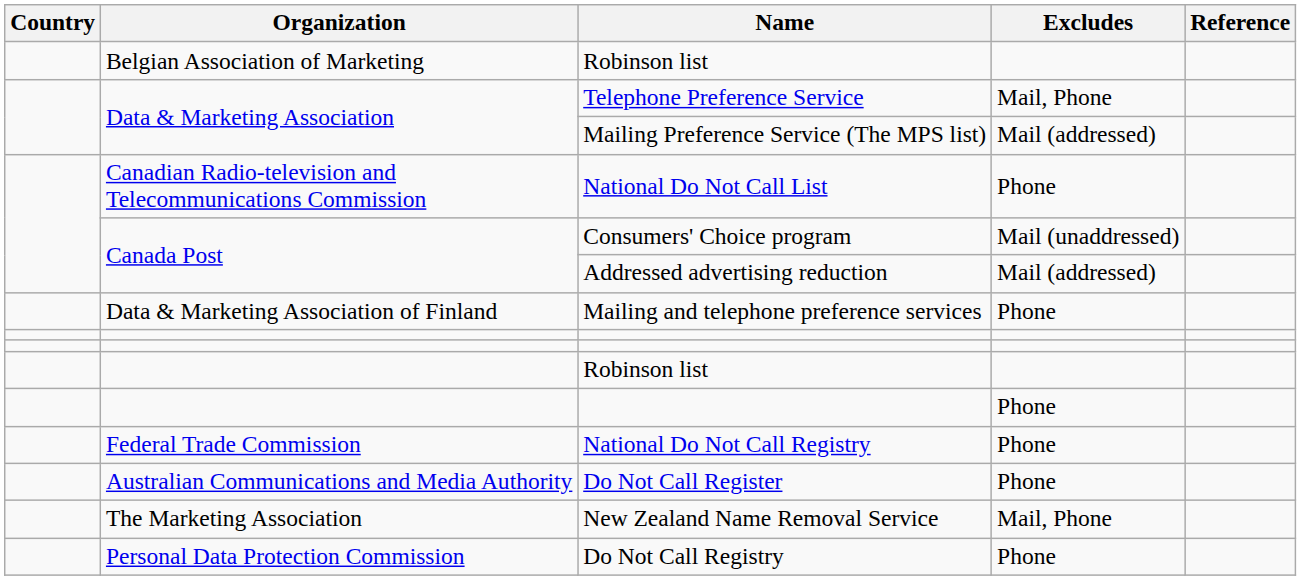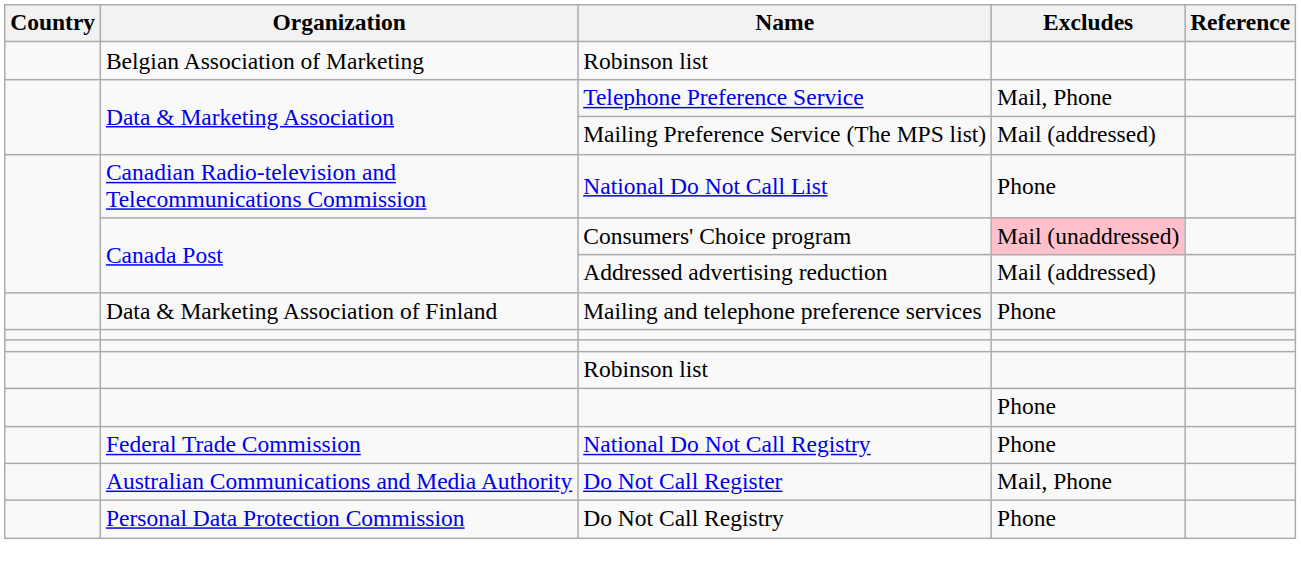 <table class="wikitable">
 <tr>
 <th>Country</th>
 <th>Organization</th>
 <th>Name</th>
 <th>Excludes</th>
 <th>Reference</th>
 </tr>
 <tr>
 <td></td>
 <td>Belgian Association of Marketing</td>
 <td>Robinson list</td>
 <td></td>
 <td></td>
 </tr>
 <tr>
 <td rowspan=2></td>
 <td rowspan=2><a href='#'>Data & Marketing Association</a></td>
 <td><a href='#'>Telephone Preference Service</a></td>
 <td>Mail, Phone</td>
 <td></td>
 </tr>
 <tr>
 <td>Mailing Preference Service (The MPS list)</td>
 <td>Mail (addressed)</td>
 <td></td>
 </tr>
 <tr>
 <td rowspan=3></td>
 <td><a href='#'>Canadian Radio-television and<br>Telecommunications Commission</a></td>
 <td><a href='#'>National Do Not Call List</a></td>
 <td>Phone</td>
 <td></td>
 </tr>
 <tr>
 <td rowspan=2><a href='#'>Canada Post</a></td>
 <td>Consumers' Choice program</td>
-<td>Mail (unaddressed)</td>
+<td style="background: pink;">Mail (unaddressed)</td>
 <td></td>
 </tr>
 <tr>
 <td>Addressed advertising reduction</td>
 <td>Mail (addressed)</td>
 <td></td>
 </tr>
 <tr>
 <td></td>
 <td>Data & Marketing Association of Finland</td>
 <td>Mailing and telephone preference services</td>
 <td>Phone</td>
 <td></td>
 </tr>
 <tr>
 <td></td>
 <td></td>
 <td></td>
 <td></td>
 <td></td>
 </tr>
 <tr>
 <td></td>
 <td></td>
 <td></td>
 <td></td>
 <td></td>
 </tr>
 <tr>
 <td></td>
 <td></td>
 <td>Robinson list</td>
 <td></td>
 <td></td>
 </tr>
 <tr>
 <td></td>
 <td></td>
 <td></td>
 <td>Phone</td>
 <td></td>
 </tr>
 <tr>
 <td></td>
 <td><a href='#'>Federal Trade Commission</a></td>
 <td><a href='#'>National Do Not Call Registry</a></td>
 <td>Phone</td>
 <td></td>
 </tr>
 <tr>
 <td></td>
 <td><a href='#'>Australian Communications and Media Authority</a></td>
 <td><a href='#'>Do Not Call Register</a></td>
-<td>Phone</td>
-<td></td>
-</tr>
-<tr>
-<td></td>
-<td>The Marketing Association</td>
-<td>New Zealand Name Removal Service</td>
 <td>Mail, Phone</td>
 <td></td>
 </tr>
 <tr>
 <td></td>
 <td><a href='#'>Personal Data Protection Commission</a></td>
 <td>Do Not Call Registry</td>
 <td>Phone</td>
 <td></td>
 </tr>
 </table>
